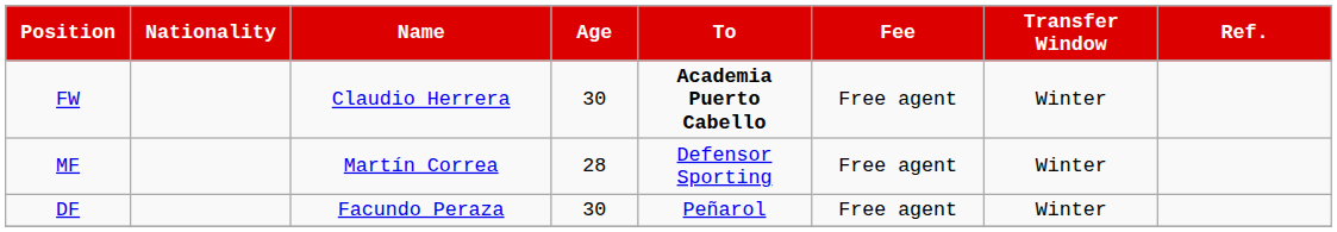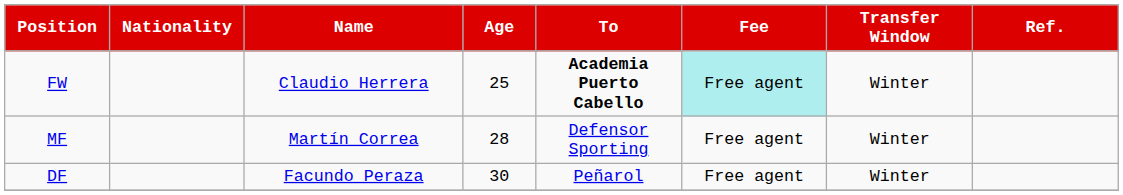 <table class="wikitable"  style="text-align:center; font-size:100%; ">
 <tr>
 <th style="background:#DD0000; color:white; width:5%;">Position</th>
 <th style="background:#DD0000; color:white; width:5%;">Nationality</th>
 <th style="background:#DD0000; color:white; width:15%;">Name</th>
 <th style="background:#DD0000; color:white; width:5%;">Age</th>
 <th style="background:#DD0000; color:white; width:10%;">To</th>
 <th style="background:#DD0000; color:white; width:10%;">Fee</th>
 <th style="background:#DD0000; color:white; width:10%;">Transfer Window</th>
 <th style="background:#DD0000; color:white; width:10%;">Ref.</th>
 </tr>
 <tr>
 <td><a href='#'>FW</a></td>
 <td></td>
 <td><a href='#'>Claudio Herrera</a></td>
-<td>30</td>
+<td>25</td>
 <td><strong> Academia Puerto Cabello</strong></td>
-<td>Free agent</td>
+<td style="background: paleturquoise;">Free agent</td>
 <td>Winter</td>
 <td></td>
 </tr>
 <tr>
 <td><a href='#'>MF</a></td>
 <td></td>
 <td><a href='#'>Martín Correa</a></td>
 <td>28</td>
 <td><a href='#'>Defensor Sporting</a></td>
 <td>Free agent</td>
 <td>Winter</td>
 <td></td>
 </tr>
 <tr>
 <td><a href='#'>DF</a></td>
 <td></td>
 <td><a href='#'>Facundo Peraza</a></td>
 <td>30</td>
 <td><a href='#'>Peñarol</a></td>
 <td>Free agent</td>
 <td>Winter</td>
 <td></td>
 </tr>
 <tr>
 </tr>
 </table>
